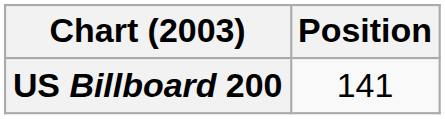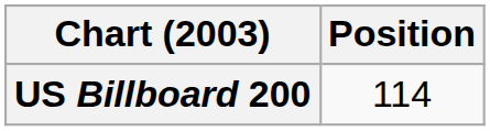 <table class="wikitable plainrowheaders" style="text-align:center">
 <tr>
 <th scope="col">Chart (2003)</th>
 <th scope="col">Position</th>
 </tr>
 <tr>
 <th scope="row">US <em>Billboard</em> 200</th>
-<td>141</td>
+<td>114</td>
 </tr>
 </table>
